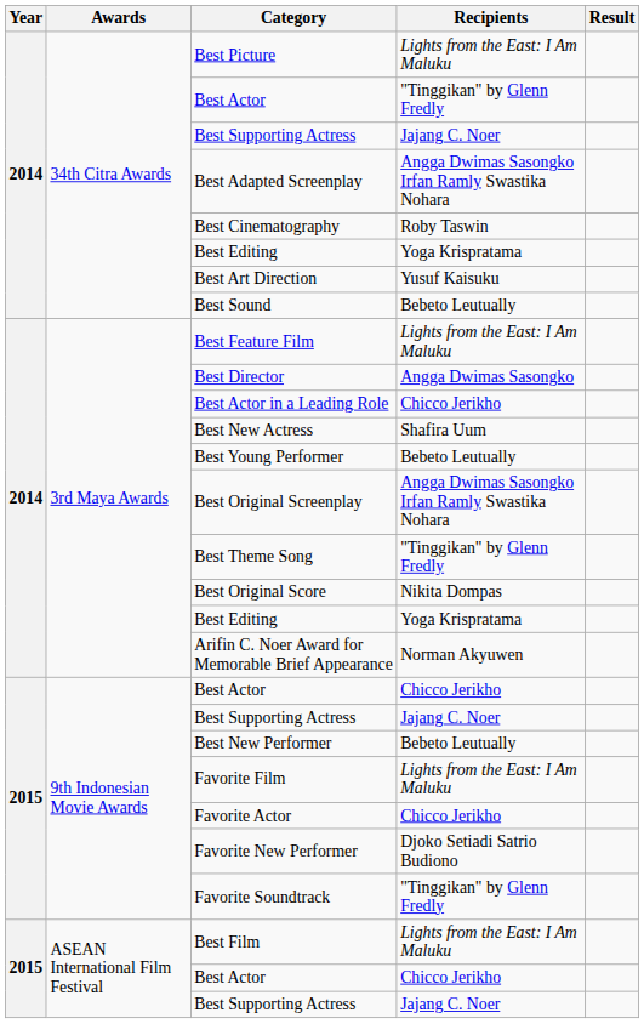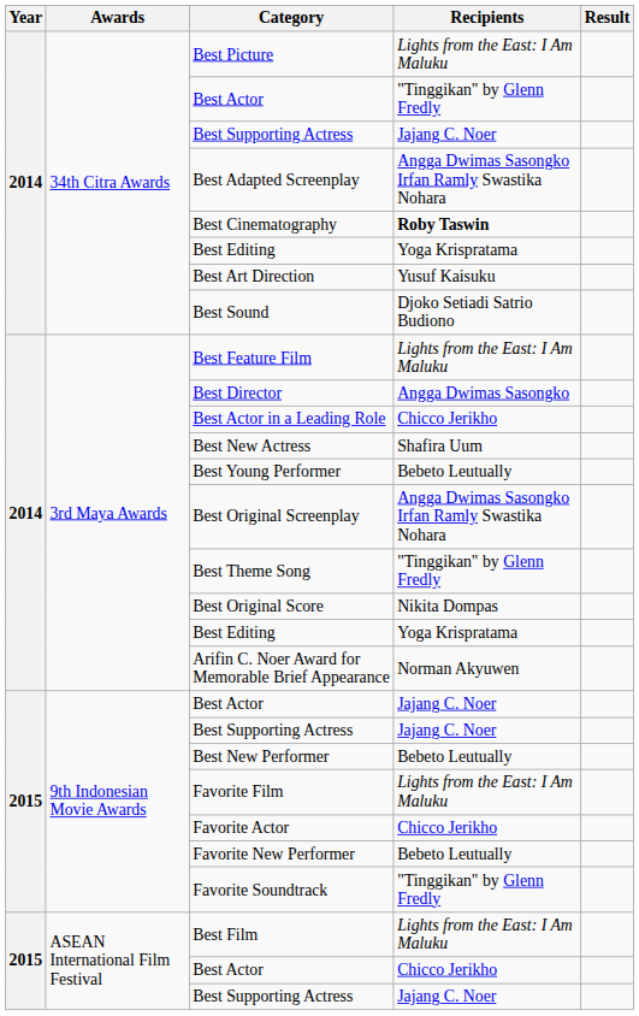 <table class="wikitable">
 <tr>
 <th>Year</th>
 <th>Awards</th>
 <th>Category</th>
 <th>Recipients</th>
 <th>Result</th>
 </tr>
 <tr>
 <th rowspan="8">2014</th>
 <td rowspan= "8"><a href='#'>34th Citra Awards</a></td>
 <td><a href='#'>Best Picture</a></td>
 <td><em>Lights from the East: I Am Maluku</em></td>
 <td></td>
 </tr>
 <tr>
 <td><a href='#'>Best Actor</a></td>
 <td>"Tinggikan" by <a href='#'>Glenn Fredly</a></td>
 <td></td>
 </tr>
 <tr>
 <td><a href='#'>Best Supporting Actress</a></td>
 <td><a href='#'>Jajang C. Noer</a></td>
 <td></td>
 </tr>
 <tr>
 <td>Best Adapted Screenplay</td>
 <td><a href='#'>Angga Dwimas Sasongko</a> <a href='#'>Irfan Ramly</a> Swastika Nohara</td>
 <td></td>
 </tr>
 <tr>
 <td>Best Cinematography</td>
-<td>Roby Taswin</td>
+<td><strong>Roby Taswin</strong></td>
 <td></td>
 </tr>
 <tr>
 <td>Best Editing</td>
 <td>Yoga Krispratama</td>
 <td></td>
 </tr>
 <tr>
 <td>Best Art Direction</td>
 <td>Yusuf Kaisuku</td>
 <td></td>
 </tr>
 <tr>
 <td>Best Sound</td>
-<td>Bebeto Leutually</td>
+<td>Djoko Setiadi Satrio Budiono</td>
 <td></td>
 </tr>
 <tr>
 <th rowspan="10">2014</th>
 <td rowspan="10"><a href='#'>3rd Maya Awards</a></td>
 <td><a href='#'>Best Feature Film</a></td>
 <td><em>Lights from the East: I Am Maluku</em></td>
 <td></td>
 </tr>
 <tr>
 <td><a href='#'>Best Director</a></td>
 <td><a href='#'>Angga Dwimas Sasongko</a></td>
 <td></td>
 </tr>
 <tr>
 <td><a href='#'>Best Actor in a Leading Role</a></td>
 <td><a href='#'>Chicco Jerikho</a></td>
 <td></td>
 </tr>
 <tr>
 <td>Best New Actress</td>
 <td>Shafira Uum</td>
 <td></td>
 </tr>
 <tr>
 <td>Best Young Performer</td>
 <td>Bebeto Leutually</td>
 <td></td>
 </tr>
 <tr>
 <td>Best Original Screenplay</td>
 <td><a href='#'>Angga Dwimas Sasongko</a> <a href='#'>Irfan Ramly</a> Swastika Nohara</td>
 <td></td>
 </tr>
 <tr>
 <td>Best Theme Song</td>
 <td>"Tinggikan" by <a href='#'>Glenn Fredly</a></td>
 <td></td>
 </tr>
 <tr>
 <td>Best Original Score</td>
 <td>Nikita Dompas</td>
 <td></td>
 </tr>
 <tr>
 <td>Best Editing</td>
 <td>Yoga Krispratama</td>
 <td></td>
 </tr>
 <tr>
 <td>Arifin C. Noer Award for Memorable Brief Appearance</td>
 <td>Norman Akyuwen</td>
 <td></td>
 </tr>
 <tr>
 <th rowspan="7">2015</th>
 <td rowspan="7"><a href='#'>9th Indonesian Movie Awards</a></td>
 <td>Best Actor</td>
-<td><a href='#'>Chicco Jerikho</a></td>
+<td><a href='#'>Jajang C. Noer</a></td>
 <td></td>
 </tr>
 <tr>
 <td>Best Supporting Actress</td>
 <td><a href='#'>Jajang C. Noer</a></td>
 <td></td>
 </tr>
 <tr>
 <td>Best New Performer</td>
 <td>Bebeto Leutually</td>
 <td></td>
 </tr>
 <tr>
 <td>Favorite Film</td>
 <td><em>Lights from the East: I Am Maluku</em></td>
 <td></td>
 </tr>
 <tr>
 <td>Favorite Actor</td>
 <td><a href='#'>Chicco Jerikho</a></td>
 <td></td>
 </tr>
 <tr>
 <td>Favorite New Performer</td>
-<td>Djoko Setiadi Satrio Budiono</td>
+<td>Bebeto Leutually</td>
 <td></td>
 </tr>
 <tr>
 <td>Favorite Soundtrack</td>
 <td>"Tinggikan" by <a href='#'>Glenn Fredly</a></td>
 <td></td>
 </tr>
 <tr>
 <th rowspan="3">2015</th>
 <td rowspan="3">ASEAN International Film Festival</td>
 <td>Best Film</td>
 <td><em>Lights from the East: I Am Maluku</em></td>
 <td></td>
 </tr>
 <tr>
 <td>Best Actor</td>
 <td><a href='#'>Chicco Jerikho</a></td>
 <td></td>
 </tr>
 <tr>
 <td>Best Supporting Actress</td>
 <td><a href='#'>Jajang C. Noer</a></td>
 <td></td>
 </tr>
 </table>
